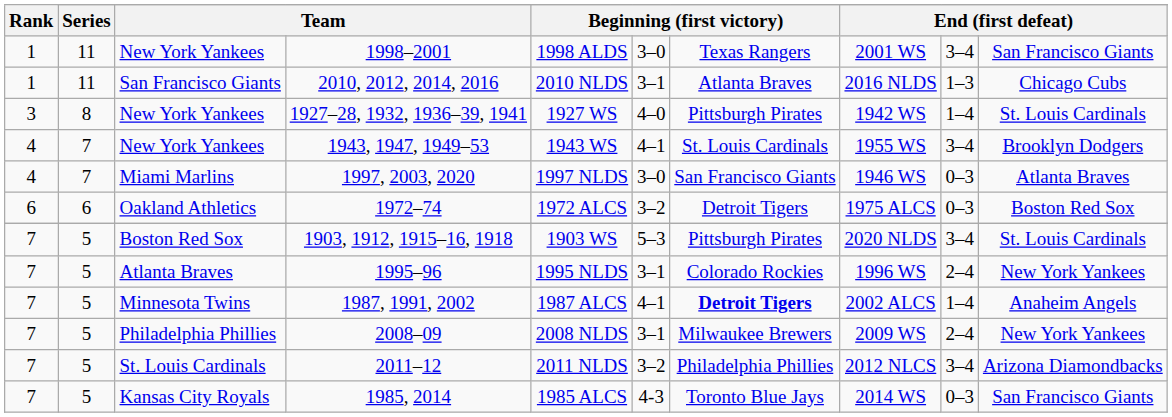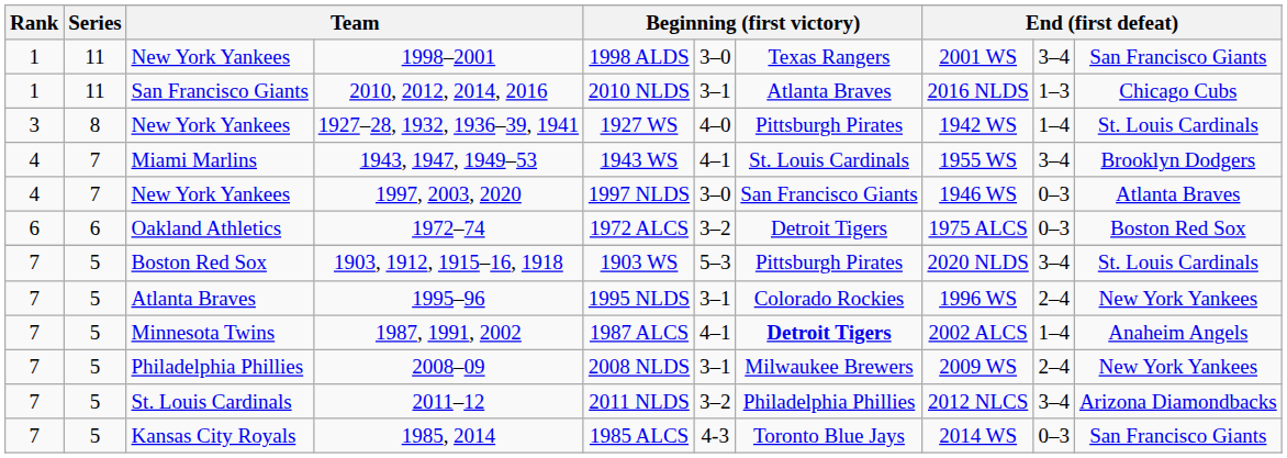 <table class="wikitable sortable" style="font-size:95%">
 <tr>
 <th rowspan="2">Rank</th>
 </tr>
 <tr class="unsortable">
 <th colspan="1">Series</th>
 <th colspan="2">Team</th>
 <th colspan="3">Beginning (first victory)</th>
 <th colspan="3">End (first defeat)</th>
 </tr>
 <tr>
 <td align="center">1 </td>
 <td align="center">11</td>
 <td><a href='#'>New York Yankees</a></td>
 <td align="center"><a href='#'>1998</a>–<a href='#'>2001</a></td>
 <td align="center"><a href='#'>1998 ALDS</a></td>
 <td align="center">3–0</td>
 <td align="center"><a href='#'>Texas Rangers</a></td>
 <td align="center"><a href='#'>2001 WS</a></td>
 <td align="center">3–4</td>
 <td align="center"><a href='#'>San Francisco Giants</a></td>
 </tr>
 <tr>
 <td align="center">1 </td>
 <td align="center">11</td>
 <td><a href='#'>San Francisco Giants</a></td>
 <td align="center"><a href='#'>2010</a>, <a href='#'>2012</a>, <a href='#'>2014</a>, <a href='#'>2016</a></td>
 <td align="center"><a href='#'>2010 NLDS</a></td>
 <td align="center">3–1</td>
 <td align="center"><a href='#'>Atlanta Braves</a></td>
 <td align="center"><a href='#'>2016 NLDS</a></td>
 <td align="center">1–3</td>
 <td align="center"><a href='#'>Chicago Cubs</a></td>
 </tr>
 <tr>
 <td align="center">3</td>
 <td align="center">8</td>
 <td><a href='#'>New York Yankees</a></td>
 <td align="center"><a href='#'>1927</a>–<a href='#'>28</a>, <a href='#'>1932</a>, <a href='#'>1936</a>–<a href='#'>39</a>, <a href='#'>1941</a></td>
 <td align="center"><a href='#'>1927 WS</a></td>
 <td align="center">4–0</td>
 <td align="center"><a href='#'>Pittsburgh Pirates</a></td>
 <td align="center"><a href='#'>1942 WS</a></td>
 <td align="center">1–4</td>
 <td align="center"><a href='#'>St. Louis Cardinals</a></td>
 </tr>
 <tr>
 <td align="center">4 </td>
 <td align="center">7</td>
-<td><a href='#'>New York Yankees</a></td>
+<td><a href='#'>Miami Marlins</a></td>
 <td align="center"><a href='#'>1943</a>, <a href='#'>1947</a>, <a href='#'>1949</a>–<a href='#'>53</a></td>
 <td align="center"><a href='#'>1943 WS</a></td>
 <td align="center">4–1</td>
 <td align="center"><a href='#'>St. Louis Cardinals</a></td>
 <td align="center"><a href='#'>1955 WS</a></td>
 <td align="center">3–4</td>
 <td align="center"><a href='#'>Brooklyn Dodgers</a></td>
 </tr>
 <tr>
 <td align="center">4 </td>
 <td align="center">7</td>
-<td><a href='#'>Miami Marlins</a></td>
+<td><a href='#'>New York Yankees</a></td>
 <td align="center"><a href='#'>1997</a>, <a href='#'>2003</a>, <a href='#'>2020</a></td>
 <td align="center"><a href='#'>1997 NLDS</a></td>
 <td align="center">3–0</td>
 <td align="center"><a href='#'>San Francisco Giants</a></td>
 <td align="center"><a href='#'>1946 WS</a></td>
 <td align="center">0–3</td>
 <td align="center"><a href='#'>Atlanta Braves</a></td>
 </tr>
 <tr>
 <td align="center">6</td>
 <td align="center">6</td>
 <td><a href='#'>Oakland Athletics</a></td>
 <td align="center"><a href='#'>1972</a>–<a href='#'>74</a></td>
 <td align="center"><a href='#'>1972 ALCS</a></td>
 <td align="center">3–2</td>
 <td align="center"><a href='#'>Detroit Tigers</a></td>
 <td align="center"><a href='#'>1975 ALCS</a></td>
 <td align="center">0–3</td>
 <td align="center"><a href='#'>Boston Red Sox</a></td>
 </tr>
 <tr>
 </tr>
 <tr>
 <td align="center">7 </td>
 <td align="center">5</td>
 <td><a href='#'>Boston Red Sox</a></td>
 <td align="center"><a href='#'>1903</a>, <a href='#'>1912</a>, <a href='#'>1915</a>–<a href='#'>16</a>, <a href='#'>1918</a></td>
 <td align="center"><a href='#'>1903 WS</a></td>
 <td align="center">5–3</td>
 <td align="center"><a href='#'>Pittsburgh Pirates</a></td>
 <td align="center"><a href='#'>2020 NLDS</a></td>
 <td align="center">3–4</td>
 <td align="center"><a href='#'>St. Louis Cardinals</a></td>
 </tr>
 <tr>
 <td align="center">7 </td>
 <td align="center">5</td>
 <td><a href='#'>Atlanta Braves</a></td>
 <td align="center"><a href='#'>1995</a>–<a href='#'>96</a></td>
 <td align="center"><a href='#'>1995 NLDS</a></td>
 <td align="center">3–1</td>
 <td align="center"><a href='#'>Colorado Rockies</a></td>
 <td align="center"><a href='#'>1996 WS</a></td>
 <td align="center">2–4</td>
 <td align="center"><a href='#'>New York Yankees</a></td>
 </tr>
 <tr>
 <td align="center">7 </td>
 <td align="center">5</td>
 <td><a href='#'>Minnesota Twins</a></td>
 <td align="center"><a href='#'>1987</a>, <a href='#'>1991</a>, <a href='#'>2002</a></td>
 <td align="center"><a href='#'>1987 ALCS</a></td>
 <td align="center">4–1</td>
 <td align="center"><strong><a href='#'>Detroit Tigers</a></strong></td>
 <td align="center"><a href='#'>2002 ALCS</a></td>
 <td align="center">1–4</td>
 <td align="center"><a href='#'>Anaheim Angels</a></td>
 </tr>
 <tr>
 <td align="center">7 </td>
 <td align="center">5</td>
 <td><a href='#'>Philadelphia Phillies</a></td>
 <td align="center"><a href='#'>2008</a>–<a href='#'>09</a></td>
 <td align="center"><a href='#'>2008 NLDS</a></td>
 <td align="center">3–1</td>
 <td align="center"><a href='#'>Milwaukee Brewers</a></td>
 <td align="center"><a href='#'>2009 WS</a></td>
 <td align="center">2–4</td>
 <td align="center"><a href='#'>New York Yankees</a></td>
 </tr>
 <tr>
 <td align="center">7 </td>
 <td align="center">5</td>
 <td><a href='#'>St. Louis Cardinals</a></td>
 <td align="center"><a href='#'>2011</a>–<a href='#'>12</a></td>
 <td align="center"><a href='#'>2011 NLDS</a></td>
 <td align="center">3–2</td>
 <td align="center"><a href='#'>Philadelphia Phillies</a></td>
 <td align="center"><a href='#'>2012 NLCS</a></td>
 <td align="center">3–4</td>
 <td align="center"><a href='#'>Arizona Diamondbacks</a></td>
 </tr>
 <tr>
 <td align="center">7 </td>
 <td align="center">5</td>
 <td><a href='#'>Kansas City Royals</a></td>
 <td align="center"><a href='#'>1985</a>, <a href='#'>2014</a></td>
 <td align="center"><a href='#'>1985 ALCS</a></td>
 <td align="center">4-3</td>
 <td align="center"><a href='#'>Toronto Blue Jays</a></td>
 <td align="center"><a href='#'>2014 WS</a></td>
 <td align="center">0–3</td>
 <td align="center"><a href='#'>San Francisco Giants</a></td>
 </tr>
 </table>
